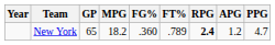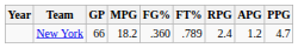 <table class="wikitable sortable" style="font-size:95%; text-align:right;">
 <tr>
 <th>Year</th>
 <th>Team</th>
 <th>GP</th>
 <th>MPG</th>
 <th>FG%</th>
 <th>FT%</th>
 <th>RPG</th>
 <th>APG</th>
 <th>PPG</th>
 </tr>
 <tr>
 <td style="text-align:left;"></td>
 <td style="text-align:left;"><a href='#'>New York</a></td>
-<td>65</td>
+<td>66</td>
 <td>18.2</td>
 <td>.360</td>
 <td>.789</td>
-<td><strong>2.4</strong></td>
+<td>2.4</td>
 <td>1.2</td>
 <td>4.7</td>
 </tr>
 </table>
